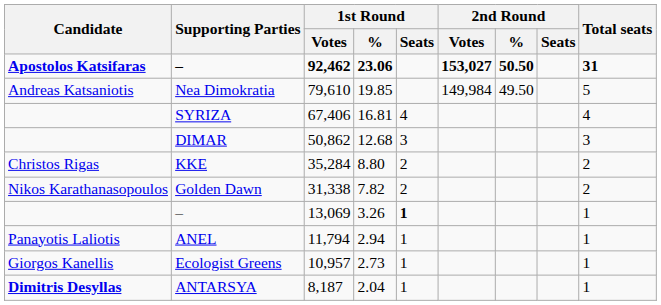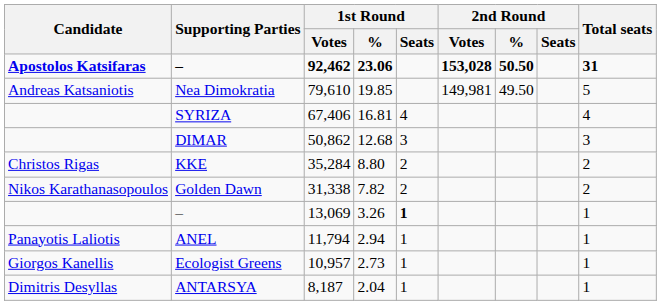 <table class=wikitable>
 <tr>
 <th rowspan=2>Candidate</th>
 <th rowspan=2>Supporting Parties</th>
 <th colspan=3>1st Round</th>
 <th colspan=3>2nd Round</th>
 <th rowspan=2>Total seats</th>
 </tr>
 <tr>
 <th>Votes</th>
 <th>%</th>
 <th>Seats</th>
 <th>Votes</th>
 <th>%</th>
 <th>Seats</th>
 </tr>
 <tr style="font-weight: bold">
 <td><a href='#'>Apostolos Katsifaras</a></td>
 <td>–</td>
 <td>92,462</td>
 <td>23.06</td>
 <td></td>
-<td>153,027</td>
+<td>153,028</td>
 <td>50.50</td>
 <td></td>
 <td>31</td>
 </tr>
 <tr>
 <td><a href='#'>Andreas Katsaniotis</a></td>
 <td><a href='#'>Nea Dimokratia</a></td>
 <td>79,610</td>
 <td>19.85</td>
 <td></td>
-<td>149,984</td>
+<td>149,981</td>
 <td>49.50</td>
 <td></td>
 <td>5</td>
 </tr>
 <tr>
 <td></td>
 <td><a href='#'>SYRIZA</a></td>
 <td>67,406</td>
 <td>16.81</td>
 <td>4</td>
 <td></td>
 <td></td>
 <td></td>
 <td>4</td>
 </tr>
 <tr>
 <td></td>
 <td><a href='#'>DIMAR</a></td>
 <td>50,862</td>
 <td>12.68</td>
 <td>3</td>
 <td></td>
 <td></td>
 <td></td>
 <td>3</td>
 </tr>
 <tr>
 <td><a href='#'>Christos Rigas</a></td>
 <td><a href='#'>KKE</a></td>
 <td>35,284</td>
 <td>8.80</td>
 <td>2</td>
 <td></td>
 <td></td>
 <td></td>
 <td>2</td>
 </tr>
 <tr>
 <td><a href='#'>Nikos Karathanasopoulos</a></td>
 <td><a href='#'>Golden Dawn</a></td>
 <td>31,338</td>
 <td>7.82</td>
 <td>2</td>
 <td></td>
 <td></td>
 <td></td>
 <td>2</td>
 </tr>
 <tr>
 <td></td>
 <td>–</td>
 <td>13,069</td>
 <td>3.26</td>
 <td><strong>1</strong></td>
 <td></td>
 <td></td>
 <td></td>
 <td>1</td>
 </tr>
 <tr>
 <td><a href='#'>Panayotis Laliotis</a></td>
 <td><a href='#'>ANEL</a></td>
 <td>11,794</td>
 <td>2.94</td>
 <td>1</td>
 <td></td>
 <td></td>
 <td></td>
 <td>1</td>
 </tr>
 <tr>
 <td><a href='#'>Giorgos Kanellis</a></td>
 <td><a href='#'>Ecologist Greens</a></td>
 <td>10,957</td>
 <td>2.73</td>
 <td>1</td>
 <td></td>
 <td></td>
 <td></td>
 <td>1</td>
 </tr>
 <tr>
-<td><strong><a href='#'>Dimitris Desyllas</a></strong></td>
+<td><a href='#'>Dimitris Desyllas</a></td>
 <td><a href='#'>ANTARSYA</a></td>
 <td>8,187</td>
 <td>2.04</td>
 <td>1</td>
 <td></td>
 <td></td>
 <td></td>
 <td>1</td>
 </tr>
 </table>
